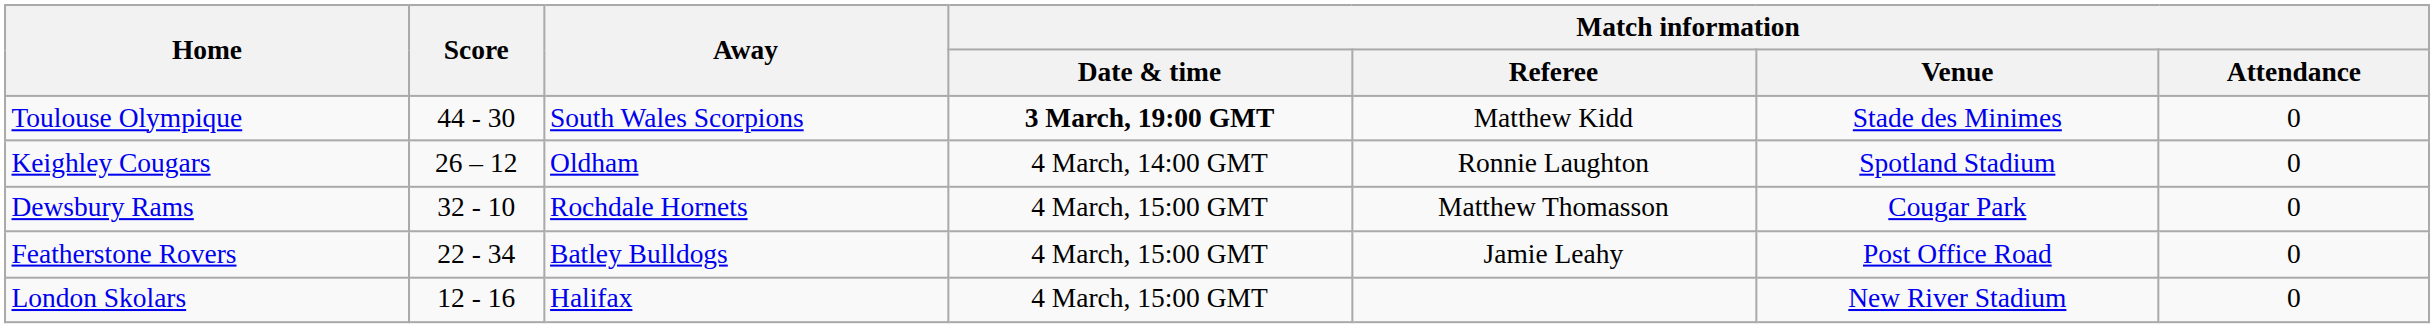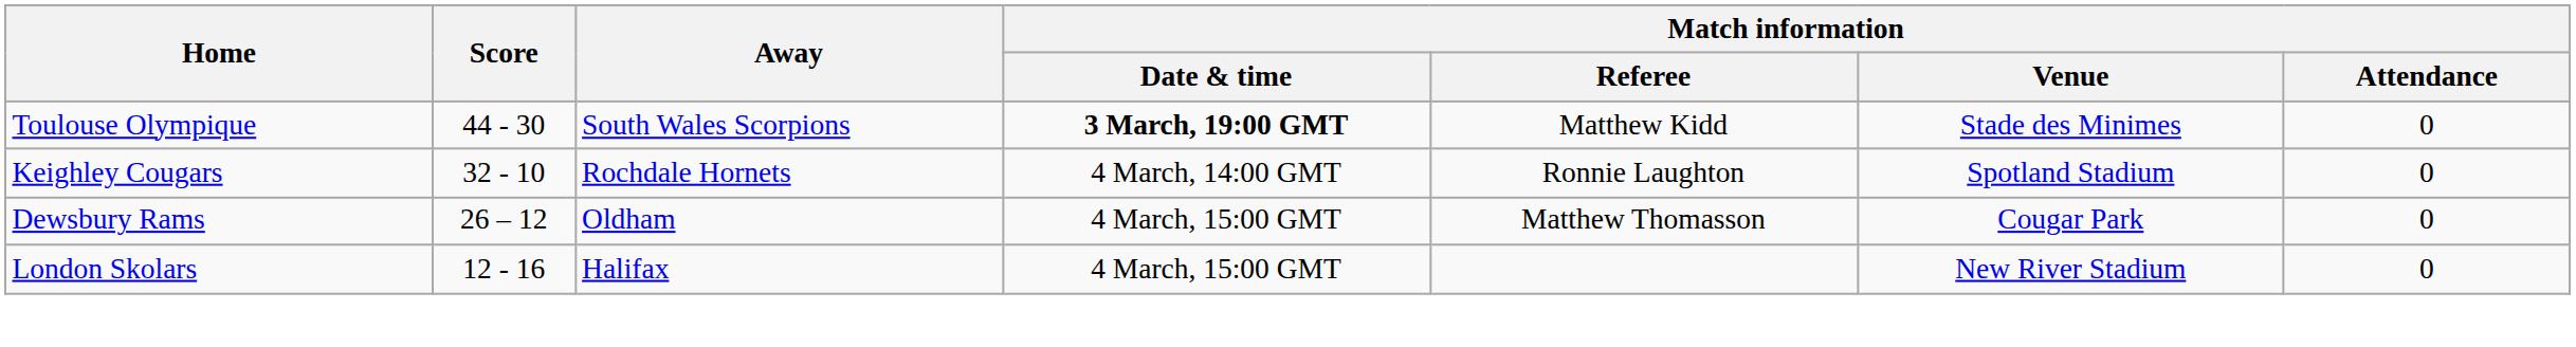 <table class="wikitable" style="text-align: center; font-size:85%;"  cellpadding=3 cellspacing=0 width=95%>
 <tr>
 <th rowspan=2 width=15%>Home</th>
 <th rowspan=2 width=5%>Score</th>
 <th rowspan=2 width=15%>Away</th>
 <th colspan=4>Match information</th>
 </tr>
 <tr>
 <th width=15%>Date & time</th>
 <th width=15%>Referee</th>
 <th width=15%>Venue</th>
 <th width=10%>Attendance</th>
 </tr>
 <tr>
 <td align=left> <a href='#'>Toulouse Olympique</a></td>
 <td>44 - 30</td>
 <td align=left> <a href='#'>South Wales Scorpions</a></td>
 <td><strong>3 March, 19:00 GMT</strong></td>
 <td>Matthew Kidd</td>
 <td><a href='#'>Stade des Minimes</a></td>
 <td>0</td>
 </tr>
 <tr>
 <td align=left> <a href='#'>Keighley Cougars</a></td>
-<td>26 – 12</td>
-<td align=left> <a href='#'>Oldham</a></td>
+<td>32 - 10</td>
+<td align=left> <a href='#'>Rochdale Hornets</a></td>
 <td>4 March, 14:00 GMT</td>
 <td>Ronnie Laughton</td>
 <td><a href='#'>Spotland Stadium</a></td>
 <td>0</td>
 </tr>
 <tr>
 <td align=left> <a href='#'>Dewsbury Rams</a></td>
-<td>32 - 10</td>
-<td align=left> <a href='#'>Rochdale Hornets</a></td>
+<td>26 – 12</td>
+<td align=left> <a href='#'>Oldham</a></td>
 <td>4 March, 15:00 GMT</td>
 <td>Matthew Thomasson</td>
 <td><a href='#'>Cougar Park</a></td>
-<td>0</td>
-</tr>
-<tr>
-<td align=left> <a href='#'>Featherstone Rovers</a></td>
-<td>22 - 34</td>
-<td align=left> <a href='#'>Batley Bulldogs</a></td>
-<td>4 March, 15:00 GMT</td>
-<td>Jamie Leahy</td>
-<td><a href='#'>Post Office Road</a></td>
 <td>0</td>
 </tr>
 <tr>
 <td align=left> <a href='#'>London Skolars</a></td>
 <td>12 - 16</td>
 <td align=left> <a href='#'>Halifax</a></td>
 <td>4 March, 15:00 GMT</td>
 <td></td>
 <td><a href='#'>New River Stadium</a></td>
 <td>0</td>
 </tr>
 </table>
